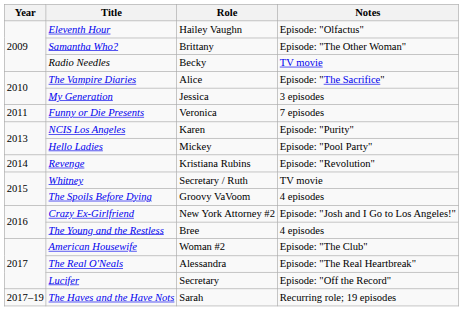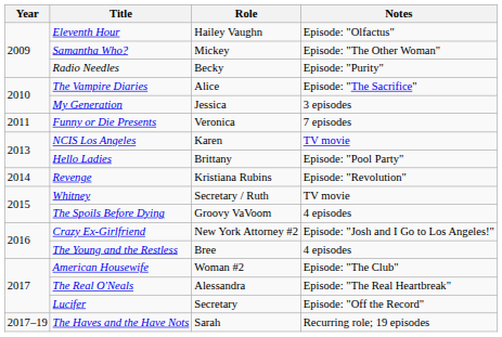 <table class="wikitable">
 <tr>
 <th>Year</th>
 <th>Title</th>
 <th>Role</th>
 <th>Notes</th>
 </tr>
 <tr>
 <td rowspan=3>2009</td>
 <td><em><a href='#'>Eleventh Hour</a></em></td>
 <td>Hailey Vaughn</td>
 <td>Episode: "Olfactus"</td>
 </tr>
 <tr>
 <td><em><a href='#'>Samantha Who?</a></em></td>
-<td>Brittany</td>
+<td>Mickey</td>
 <td>Episode: "The Other Woman"</td>
 </tr>
 <tr>
 <td><em>Radio Needles</em></td>
 <td>Becky</td>
-<td><a href='#'>TV movie</a></td>
+<td>Episode: "Purity"</td>
 </tr>
 <tr>
 <td rowspan=2>2010</td>
 <td><em><a href='#'>The Vampire Diaries</a></em></td>
 <td>Alice</td>
 <td>Episode: "<a href='#'>The Sacrifice</a>"</td>
 </tr>
 <tr>
 <td><em><a href='#'>My Generation</a></em></td>
 <td>Jessica</td>
 <td>3 episodes</td>
 </tr>
 <tr>
 <td>2011</td>
 <td><em><a href='#'>Funny or Die Presents</a></em></td>
 <td>Veronica</td>
 <td>7 episodes</td>
 </tr>
 <tr>
 <td rowspan=2>2013</td>
 <td><em><a href='#'>NCIS Los Angeles</a></em></td>
 <td>Karen</td>
-<td>Episode: "Purity"</td>
+<td><a href='#'>TV movie</a></td>
 </tr>
 <tr>
 <td><em><a href='#'>Hello Ladies</a></em></td>
-<td>Mickey</td>
+<td>Brittany</td>
 <td>Episode: "Pool Party"</td>
 </tr>
 <tr>
 <td>2014</td>
 <td><em><a href='#'>Revenge</a></em></td>
 <td>Kristiana Rubins</td>
 <td>Episode: "Revolution"</td>
 </tr>
 <tr>
 <td rowspan=2>2015</td>
 <td><em><a href='#'>Whitney</a></em></td>
 <td>Secretary / Ruth</td>
 <td>TV movie</td>
 </tr>
 <tr>
 <td><em><a href='#'>The Spoils Before Dying</a></em></td>
 <td>Groovy VaVoom</td>
 <td>4 episodes</td>
 </tr>
 <tr>
 <td rowspan=2>2016</td>
 <td><em><a href='#'>Crazy Ex-Girlfriend</a></em></td>
 <td>New York Attorney #2</td>
 <td>Episode: "Josh and I Go to Los Angeles!"</td>
 </tr>
 <tr>
 <td><em><a href='#'>The Young and the Restless</a></em></td>
 <td>Bree</td>
 <td>4 episodes</td>
 </tr>
 <tr>
 <td rowspan=3>2017</td>
 <td><em><a href='#'>American Housewife</a></em></td>
 <td>Woman #2</td>
 <td>Episode: "The Club"</td>
 </tr>
 <tr>
 <td><em><a href='#'>The Real O'Neals</a></em></td>
 <td>Alessandra</td>
 <td>Episode: "The Real Heartbreak"</td>
 </tr>
 <tr>
 <td><em><a href='#'>Lucifer</a></em></td>
 <td>Secretary</td>
 <td>Episode: "Off the Record"</td>
 </tr>
 <tr>
 <td>2017–19</td>
 <td><em><a href='#'>The Haves and the Have Nots</a></em></td>
 <td>Sarah</td>
 <td>Recurring role; 19 episodes</td>
 </tr>
 </table>
